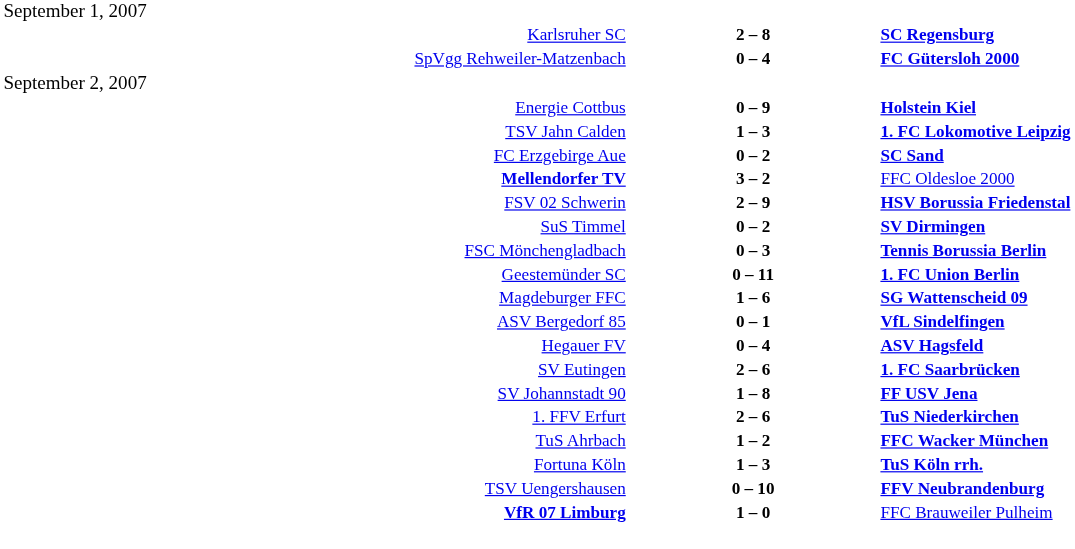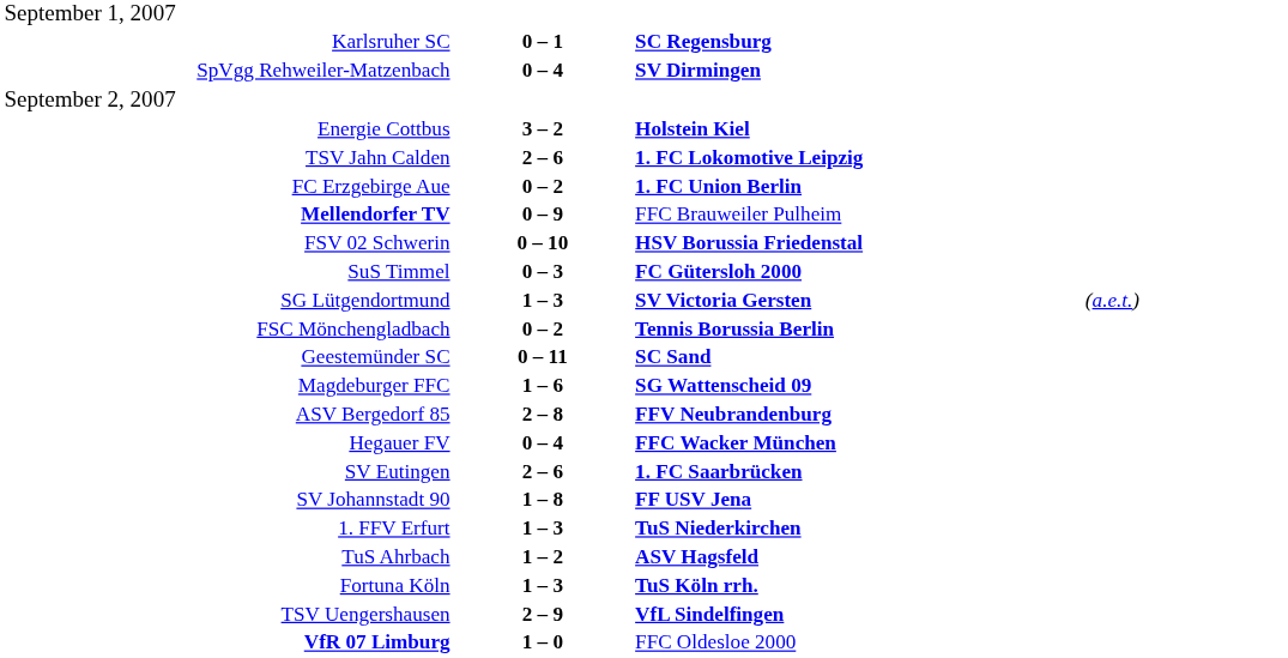 <table width=100% cellspacing=1>
 <tr>
 <th width=25%></th>
 <th width=10%></th>
 <th width=25%></th>
 </tr>
 <tr>
 <td>September 1, 2007</td>
 </tr>
 <tr style=font-size:90%>
 <td align=right><a href='#'>Karlsruher SC</a></td>
-<td align=center><strong>2 – 8</strong></td>
+<td align=center><strong>0 – 1</strong></td>
 <td><strong><a href='#'>SC Regensburg</a></strong></td>
 </tr>
 <tr style=font-size:90%>
 <td align=right><a href='#'>SpVgg Rehweiler-Matzenbach</a></td>
 <td align=center><strong>0 – 4</strong></td>
-<td><strong><a href='#'>FC Gütersloh 2000</a></strong></td>
+<td><strong><a href='#'>SV Dirmingen</a></strong></td>
 </tr>
 <tr>
 <td>September 2, 2007</td>
 </tr>
 <tr style=font-size:90%>
 <td align=right><a href='#'>Energie Cottbus</a></td>
-<td align=center><strong>0 – 9</strong></td>
+<td align=center><strong>3 – 2</strong></td>
 <td><strong><a href='#'>Holstein Kiel</a></strong></td>
 </tr>
 <tr style=font-size:90%>
 <td align=right><a href='#'>TSV Jahn Calden</a></td>
-<td align=center><strong>1 – 3</strong></td>
+<td align=center><strong>2 – 6</strong></td>
 <td><strong><a href='#'>1. FC Lokomotive Leipzig</a></strong></td>
 </tr>
 <tr style=font-size:90%>
 <td align=right><a href='#'>FC Erzgebirge Aue</a></td>
 <td align=center><strong>0 – 2</strong></td>
-<td><strong><a href='#'>SC Sand</a></strong></td>
+<td><strong><a href='#'>1. FC Union Berlin</a></strong></td>
 </tr>
 <tr style=font-size:90%>
 <td align=right><strong><a href='#'>Mellendorfer TV</a></strong></td>
-<td align=center><strong>3 – 2</strong></td>
-<td><a href='#'>FFC Oldesloe 2000</a></td>
+<td align=center><strong>0 – 9</strong></td>
+<td><a href='#'>FFC Brauweiler Pulheim</a></td>
 </tr>
 <tr style=font-size:90%>
 <td align=right><a href='#'>FSV 02 Schwerin</a></td>
-<td align=center><strong>2 – 9</strong></td>
+<td align=center><strong>0 – 10</strong></td>
 <td><strong><a href='#'>HSV Borussia Friedenstal</a></strong></td>
 </tr>
 <tr style=font-size:90%>
 <td align=right><a href='#'>SuS Timmel</a></td>
-<td align=center><strong>0 – 2</strong></td>
-<td><strong><a href='#'>SV Dirmingen</a></strong></td>
+<td align=center><strong>0 – 3</strong></td>
+<td><strong><a href='#'>FC Gütersloh 2000</a></strong></td>
+</tr>
+<tr style=font-size:90%>
+<td align=right><a href='#'>SG Lütgendortmund</a></td>
+<td align=center><strong>1 – 3</strong></td>
+<td><strong><a href='#'>SV Victoria Gersten</a></strong></td>
+<td><em>(<a href='#'>a.e.t.</a>)</em></td>
 </tr>
 <tr style=font-size:90%>
 <td align=right><a href='#'>FSC Mönchengladbach</a></td>
-<td align=center><strong>0 – 3</strong></td>
+<td align=center><strong>0 – 2</strong></td>
 <td><strong><a href='#'>Tennis Borussia Berlin</a></strong></td>
 </tr>
 <tr style=font-size:90%>
 <td align=right><a href='#'>Geestemünder SC</a></td>
 <td align=center><strong>0 – 11</strong></td>
-<td><strong><a href='#'>1. FC Union Berlin</a></strong></td>
+<td><strong><a href='#'>SC Sand</a></strong></td>
 </tr>
 <tr style=font-size:90%>
 <td align=right><a href='#'>Magdeburger FFC</a></td>
 <td align=center><strong>1 – 6</strong></td>
 <td><strong><a href='#'>SG Wattenscheid 09</a></strong></td>
 </tr>
 <tr style=font-size:90%>
 <td align=right><a href='#'>ASV Bergedorf 85</a></td>
-<td align=center><strong>0 – 1</strong></td>
-<td><strong><a href='#'>VfL Sindelfingen</a></strong></td>
+<td align=center><strong>2 – 8</strong></td>
+<td><strong><a href='#'>FFV Neubrandenburg</a></strong></td>
 </tr>
 <tr style=font-size:90%>
 <td align=right><a href='#'>Hegauer FV</a></td>
 <td align=center><strong>0 – 4</strong></td>
-<td><strong><a href='#'>ASV Hagsfeld</a></strong></td>
+<td><strong><a href='#'>FFC Wacker München</a></strong></td>
 </tr>
 <tr style=font-size:90%>
 <td align=right><a href='#'>SV Eutingen</a></td>
 <td align=center><strong>2 – 6</strong></td>
 <td><strong><a href='#'>1. FC Saarbrücken</a></strong></td>
 </tr>
 <tr style=font-size:90%>
 <td align=right><a href='#'>SV Johannstadt 90</a></td>
 <td align=center><strong>1 – 8</strong></td>
 <td><strong><a href='#'>FF USV Jena</a></strong></td>
 </tr>
 <tr style=font-size:90%>
 <td align=right><a href='#'>1. FFV Erfurt</a></td>
-<td align=center><strong>2 – 6</strong></td>
+<td align=center><strong>1 – 3</strong></td>
 <td><strong><a href='#'>TuS Niederkirchen</a></strong></td>
 </tr>
 <tr style=font-size:90%>
 <td align=right><a href='#'>TuS Ahrbach</a></td>
 <td align=center><strong>1 – 2</strong></td>
-<td><strong><a href='#'>FFC Wacker München</a></strong></td>
+<td><strong><a href='#'>ASV Hagsfeld</a></strong></td>
 </tr>
 <tr style=font-size:90%>
 <td align=right><a href='#'>Fortuna Köln</a></td>
 <td align=center><strong>1 – 3</strong></td>
 <td><strong><a href='#'>TuS Köln rrh.</a></strong></td>
 </tr>
 <tr style=font-size:90%>
 <td align=right><a href='#'>TSV Uengershausen</a></td>
-<td align=center><strong>0 – 10</strong></td>
-<td><strong><a href='#'>FFV Neubrandenburg</a></strong></td>
+<td align=center><strong>2 – 9</strong></td>
+<td><strong><a href='#'>VfL Sindelfingen</a></strong></td>
 </tr>
 <tr style=font-size:90%>
 <td align=right><strong><a href='#'>VfR 07 Limburg</a></strong></td>
 <td align=center><strong>1 – 0</strong></td>
-<td><a href='#'>FFC Brauweiler Pulheim</a></td>
+<td><a href='#'>FFC Oldesloe 2000</a></td>
 </tr>
 </table>
